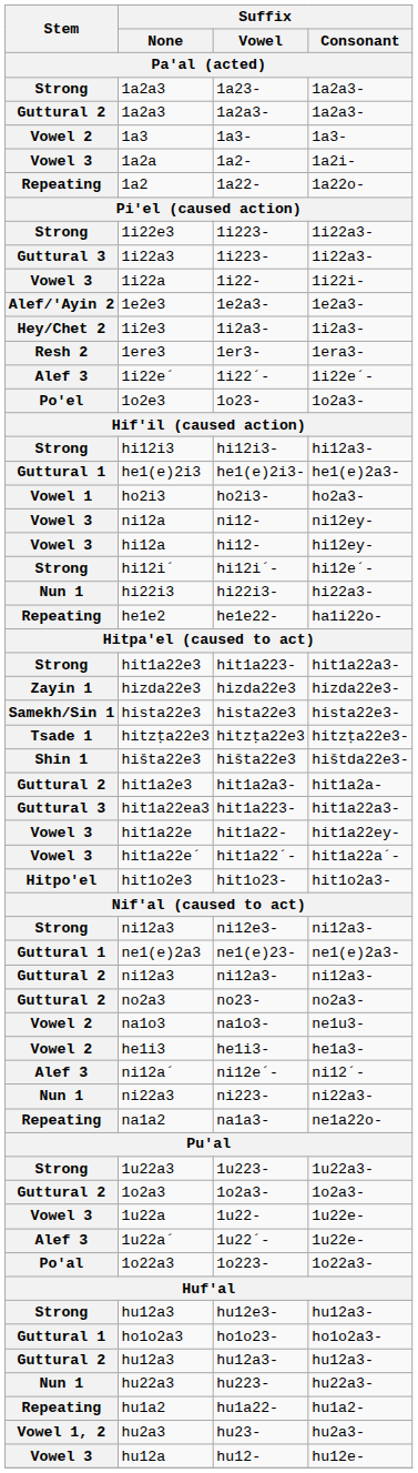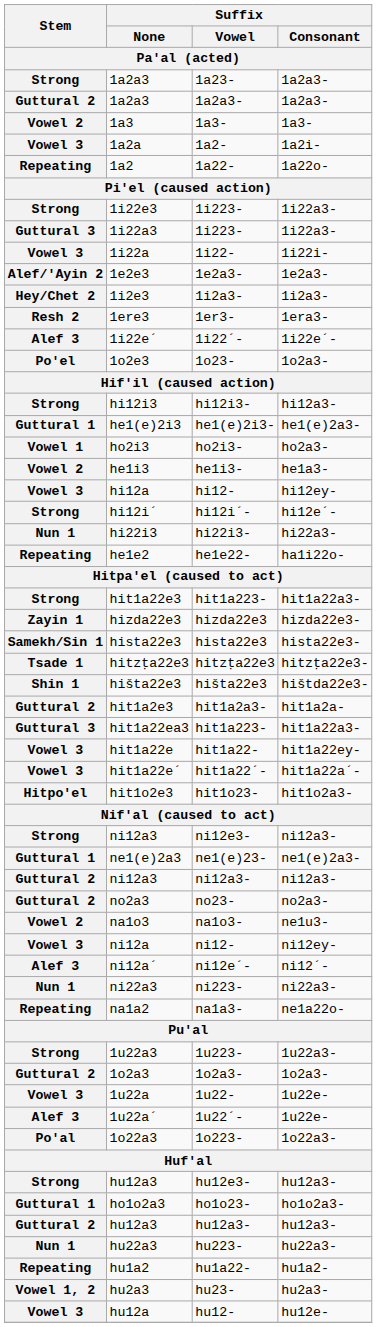 <table class="wikitable mw-collapsible">
 <tr>
 <th rowspan="2">Stem</th>
 <th colspan="3">Suffix</th>
 </tr>
 <tr>
 <th>None</th>
 <th>Vowel</th>
 <th>Consonant</th>
 </tr>
 <tr>
 <th colspan="4">Pa'al (acted)</th>
 </tr>
 <tr>
 <th>Strong</th>
 <td>1a2a3</td>
 <td>1a23-</td>
 <td>1a2a3-</td>
 </tr>
 <tr>
 <th>Guttural 2</th>
 <td>1a2a3</td>
 <td>1a2a3-</td>
 <td>1a2a3-</td>
 </tr>
 <tr>
 <th>Vowel 2</th>
 <td>1a3</td>
 <td>1a3-</td>
 <td>1a3-</td>
 </tr>
 <tr>
 <th>Vowel 3</th>
 <td>1a2a</td>
 <td>1a2-</td>
 <td>1a2i-</td>
 </tr>
 <tr>
 <th>Repeating</th>
 <td>1a2</td>
 <td>1a22-</td>
 <td>1a22o-</td>
 </tr>
 <tr>
 <th colspan="4">Pi'el (caused action)</th>
 </tr>
 <tr>
 <th>Strong</th>
 <td>1i22e3</td>
 <td>1i223-</td>
 <td>1i22a3-</td>
 </tr>
 <tr>
 <th>Guttural 3</th>
 <td>1i22a3</td>
 <td>1i223-</td>
 <td>1i22a3-</td>
 </tr>
 <tr>
 <th>Vowel 3</th>
 <td>1i22a</td>
 <td>1i22-</td>
 <td>1i22i-</td>
 </tr>
 <tr>
 <th>Alef/'Ayin 2</th>
 <td>1e2e3</td>
 <td>1e2a3-</td>
 <td>1e2a3-</td>
 </tr>
 <tr>
 <th>Hey/Chet 2</th>
 <td>1i2e3</td>
 <td>1i2a3-</td>
 <td>1i2a3-</td>
 </tr>
 <tr>
 <th>Resh 2</th>
 <td>1ere3</td>
 <td>1er3-</td>
 <td>1era3-</td>
 </tr>
 <tr>
 <th>Alef 3</th>
 <td>1i22e´</td>
 <td>1i22´-</td>
 <td>1i22e´-</td>
 </tr>
 <tr>
 <th>Po'el</th>
 <td>1o2e3</td>
 <td>1o23-</td>
 <td>1o2a3-</td>
 </tr>
 <tr>
 <th colspan="4">Hif'il (caused action)</th>
 </tr>
 <tr>
 <th>Strong</th>
 <td>hi12i3</td>
 <td>hi12i3-</td>
 <td>hi12a3-</td>
 </tr>
 <tr>
 <th>Guttural 1</th>
 <td>he1(e)2i3</td>
 <td>he1(e)2i3-</td>
 <td>he1(e)2a3-</td>
 </tr>
 <tr>
 <th>Vowel 1</th>
 <td>ho2i3</td>
 <td>ho2i3-</td>
 <td>ho2a3-</td>
 </tr>
 <tr>
-<th>Vowel 3</th>
-<td>ni12a</td>
-<td>ni12-</td>
-<td>ni12ey-</td>
+<th>Vowel 2</th>
+<td>he1i3</td>
+<td>he1i3-</td>
+<td>he1a3-</td>
 </tr>
 <tr>
 <th>Vowel 3</th>
 <td>hi12a</td>
 <td>hi12-</td>
 <td>hi12ey-</td>
 </tr>
 <tr>
 <th>Strong</th>
 <td>hi12i´</td>
 <td>hi12i´-</td>
 <td>hi12e´-</td>
 </tr>
 <tr>
 <th>Nun 1</th>
 <td>hi22i3</td>
 <td>hi22i3-</td>
 <td>hi22a3-</td>
 </tr>
 <tr>
 <th>Repeating</th>
 <td>he1e2</td>
 <td>he1e22-</td>
 <td>ha1i22o-</td>
 </tr>
 <tr>
 <th colspan="4">Hitpa'el (caused to act)</th>
 </tr>
 <tr>
 <th>Strong</th>
 <td>hit1a22e3</td>
 <td>hit1a223-</td>
 <td>hit1a22a3-</td>
 </tr>
 <tr>
 <th scope="row" style="border-style: none inherit none;">Zayin 1</th>
 <td>hizda22e3</td>
 <td>hizda22e3</td>
 <td>hizda22e3-</td>
 </tr>
 <tr>
 <th scope="row" style="border-style: none inherit none;">Samekh/Sin 1</th>
 <td>hista22e3</td>
 <td>hista22e3</td>
 <td>hista22e3-</td>
 </tr>
 <tr>
 <th scope="row" style="border-style: none inherit none;">Tsade 1</th>
 <td>hitzṭa22e3</td>
 <td>hitzṭa22e3</td>
 <td>hitzṭa22e3-</td>
 </tr>
 <tr>
 <th scope="row" style="border-style: none inherit inherit;">Shin 1</th>
 <td>hišta22e3</td>
 <td>hišta22e3</td>
 <td>hištda22e3-</td>
 </tr>
 <tr>
 <th>Guttural 2</th>
 <td>hit1a2e3</td>
 <td>hit1a2a3-</td>
 <td>hit1a2a-</td>
 </tr>
 <tr>
 <th>Guttural 3</th>
 <td>hit1a22ea3</td>
 <td>hit1a223-</td>
 <td>hit1a22a3-</td>
 </tr>
 <tr>
 <th>Vowel 3</th>
 <td>hit1a22e</td>
 <td>hit1a22-</td>
 <td>hit1a22ey-</td>
 </tr>
 <tr>
 <th>Vowel 3</th>
 <td>hit1a22e´</td>
 <td>hit1a22´-</td>
 <td>hit1a22a´-</td>
 </tr>
 <tr>
 <th>Hitpo'el</th>
 <td>hit1o2e3</td>
 <td>hit1o23-</td>
 <td>hit1o2a3-</td>
 </tr>
 <tr>
 <th colspan="4">Nif'al (caused to act)</th>
 </tr>
 <tr>
 <th>Strong</th>
 <td>ni12a3</td>
 <td>ni12e3-</td>
 <td>ni12a3-</td>
 </tr>
 <tr>
 <th>Guttural 1</th>
 <td>ne1(e)2a3</td>
 <td>ne1(e)23-</td>
 <td>ne1(e)2a3-</td>
 </tr>
 <tr>
 <th>Guttural 2</th>
 <td>ni12a3</td>
 <td>ni12a3-</td>
 <td>ni12a3-</td>
 </tr>
 <tr>
 <th>Guttural 2</th>
 <td>no2a3</td>
 <td>no23-</td>
 <td>no2a3-</td>
 </tr>
 <tr>
 <th>Vowel 2</th>
 <td>na1o3</td>
 <td>na1o3-</td>
 <td>ne1u3-</td>
 </tr>
 <tr>
-<th>Vowel 2</th>
-<td>he1i3</td>
-<td>he1i3-</td>
-<td>he1a3-</td>
+<th>Vowel 3</th>
+<td>ni12a</td>
+<td>ni12-</td>
+<td>ni12ey-</td>
 </tr>
 <tr>
 <th>Alef 3</th>
 <td>ni12a´</td>
 <td>ni12e´-</td>
 <td>ni12´-</td>
 </tr>
 <tr>
 <th>Nun 1</th>
 <td>ni22a3</td>
 <td>ni223-</td>
 <td>ni22a3-</td>
 </tr>
 <tr>
 <th>Repeating</th>
 <td>na1a2</td>
 <td>na1a3-</td>
 <td>ne1a22o-</td>
 </tr>
 <tr>
 <th colspan="4">Pu'al</th>
 </tr>
 <tr>
 <th>Strong</th>
 <td>1u22a3</td>
 <td>1u223-</td>
 <td>1u22a3-</td>
 </tr>
 <tr>
 <th>Guttural 2</th>
 <td>1o2a3</td>
 <td>1o2a3-</td>
 <td>1o2a3-</td>
 </tr>
 <tr>
 <th>Vowel 3</th>
 <td>1u22a</td>
 <td>1u22-</td>
 <td>1u22e-</td>
 </tr>
 <tr>
 <th>Alef 3</th>
 <td>1u22a´</td>
 <td>1u22´-</td>
 <td>1u22e-</td>
 </tr>
 <tr>
 <th>Po'al</th>
 <td>1o22a3</td>
 <td>1o223-</td>
 <td>1o22a3-</td>
 </tr>
 <tr>
 <th colspan="4">Huf'al</th>
 </tr>
 <tr>
 <th>Strong</th>
 <td>hu12a3</td>
 <td>hu12e3-</td>
 <td>hu12a3-</td>
 </tr>
 <tr>
 <th>Guttural 1</th>
 <td>ho1o2a3</td>
 <td>ho1o23-</td>
 <td>ho1o2a3-</td>
 </tr>
 <tr>
 <th>Guttural 2</th>
 <td>hu12a3</td>
 <td>hu12a3-</td>
 <td>hu12a3-</td>
 </tr>
 <tr>
 <th>Nun 1</th>
 <td>hu22a3</td>
 <td>hu223-</td>
 <td>hu22a3-</td>
 </tr>
 <tr>
 <th>Repeating</th>
 <td>hu1a2</td>
 <td>hu1a22-</td>
 <td>hu1a2-</td>
 </tr>
 <tr>
 <th>Vowel 1, 2</th>
 <td>hu2a3</td>
 <td>hu23-</td>
 <td>hu2a3-</td>
 </tr>
 <tr>
 <th>Vowel 3</th>
 <td>hu12a</td>
 <td>hu12-</td>
 <td>hu12e-</td>
 </tr>
 <tr>
 </tr>
 </table>
